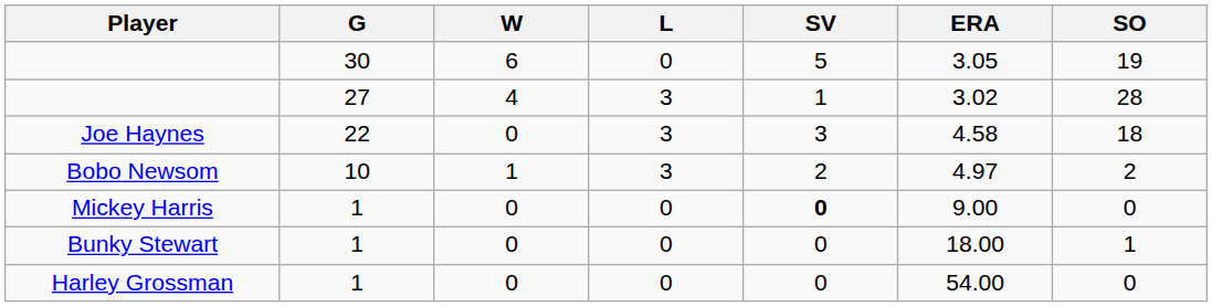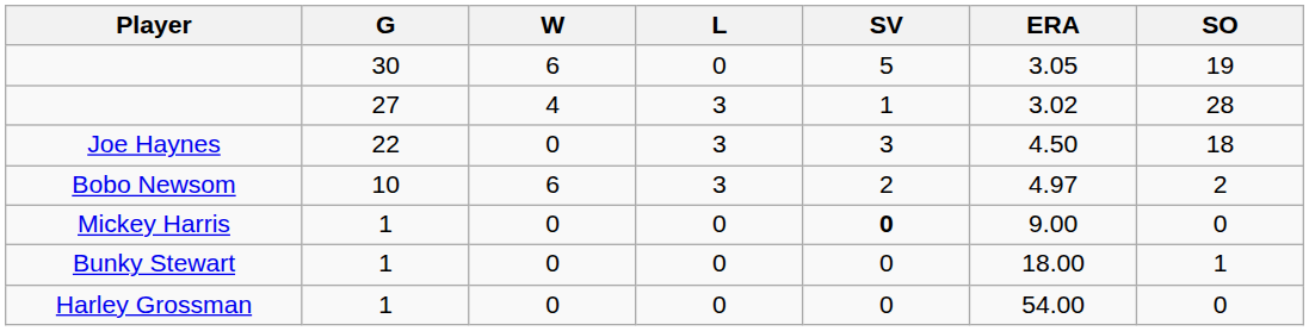 <table class="wikitable sortable">
 <tr>
 <th bgcolor="#DDDDFF" width="16%">Player</th>
 <th bgcolor="#DDDDFF" width="9%">G</th>
 <th bgcolor="#DDDDFF" width="9%">W</th>
 <th bgcolor="#DDDDFF" width="9%">L</th>
 <th bgcolor="#DDDDFF" width="9%">SV</th>
 <th bgcolor="#DDDDFF" width="9%">ERA</th>
 <th bgcolor="#DDDDFF" width="9%">SO</th>
 </tr>
 <tr align="center">
 <td></td>
 <td>30</td>
 <td>6</td>
 <td>0</td>
 <td>5</td>
 <td>3.05</td>
 <td>19</td>
 </tr>
 <tr align="center">
 <td></td>
 <td>27</td>
 <td>4</td>
 <td>3</td>
 <td>1</td>
 <td>3.02</td>
 <td>28</td>
 </tr>
 <tr align="center">
 <td><a href='#'>Joe Haynes</a></td>
 <td>22</td>
 <td>0</td>
 <td>3</td>
 <td>3</td>
-<td>4.58</td>
+<td>4.50</td>
 <td>18</td>
 </tr>
 <tr align="center">
 <td><a href='#'>Bobo Newsom</a></td>
 <td>10</td>
-<td>1</td>
+<td>6</td>
 <td>3</td>
 <td>2</td>
 <td>4.97</td>
 <td>2</td>
 </tr>
 <tr align="center">
 <td><a href='#'>Mickey Harris</a></td>
 <td>1</td>
 <td>0</td>
 <td>0</td>
 <td><strong>0</strong></td>
 <td>9.00</td>
 <td>0</td>
 </tr>
 <tr align="center">
 <td><a href='#'>Bunky Stewart</a></td>
 <td>1</td>
 <td>0</td>
 <td>0</td>
 <td>0</td>
 <td>18.00</td>
 <td>1</td>
 </tr>
 <tr align="center">
 <td><a href='#'>Harley Grossman</a></td>
 <td>1</td>
 <td>0</td>
 <td>0</td>
 <td>0</td>
 <td>54.00</td>
 <td>0</td>
 </tr>
 </table>
